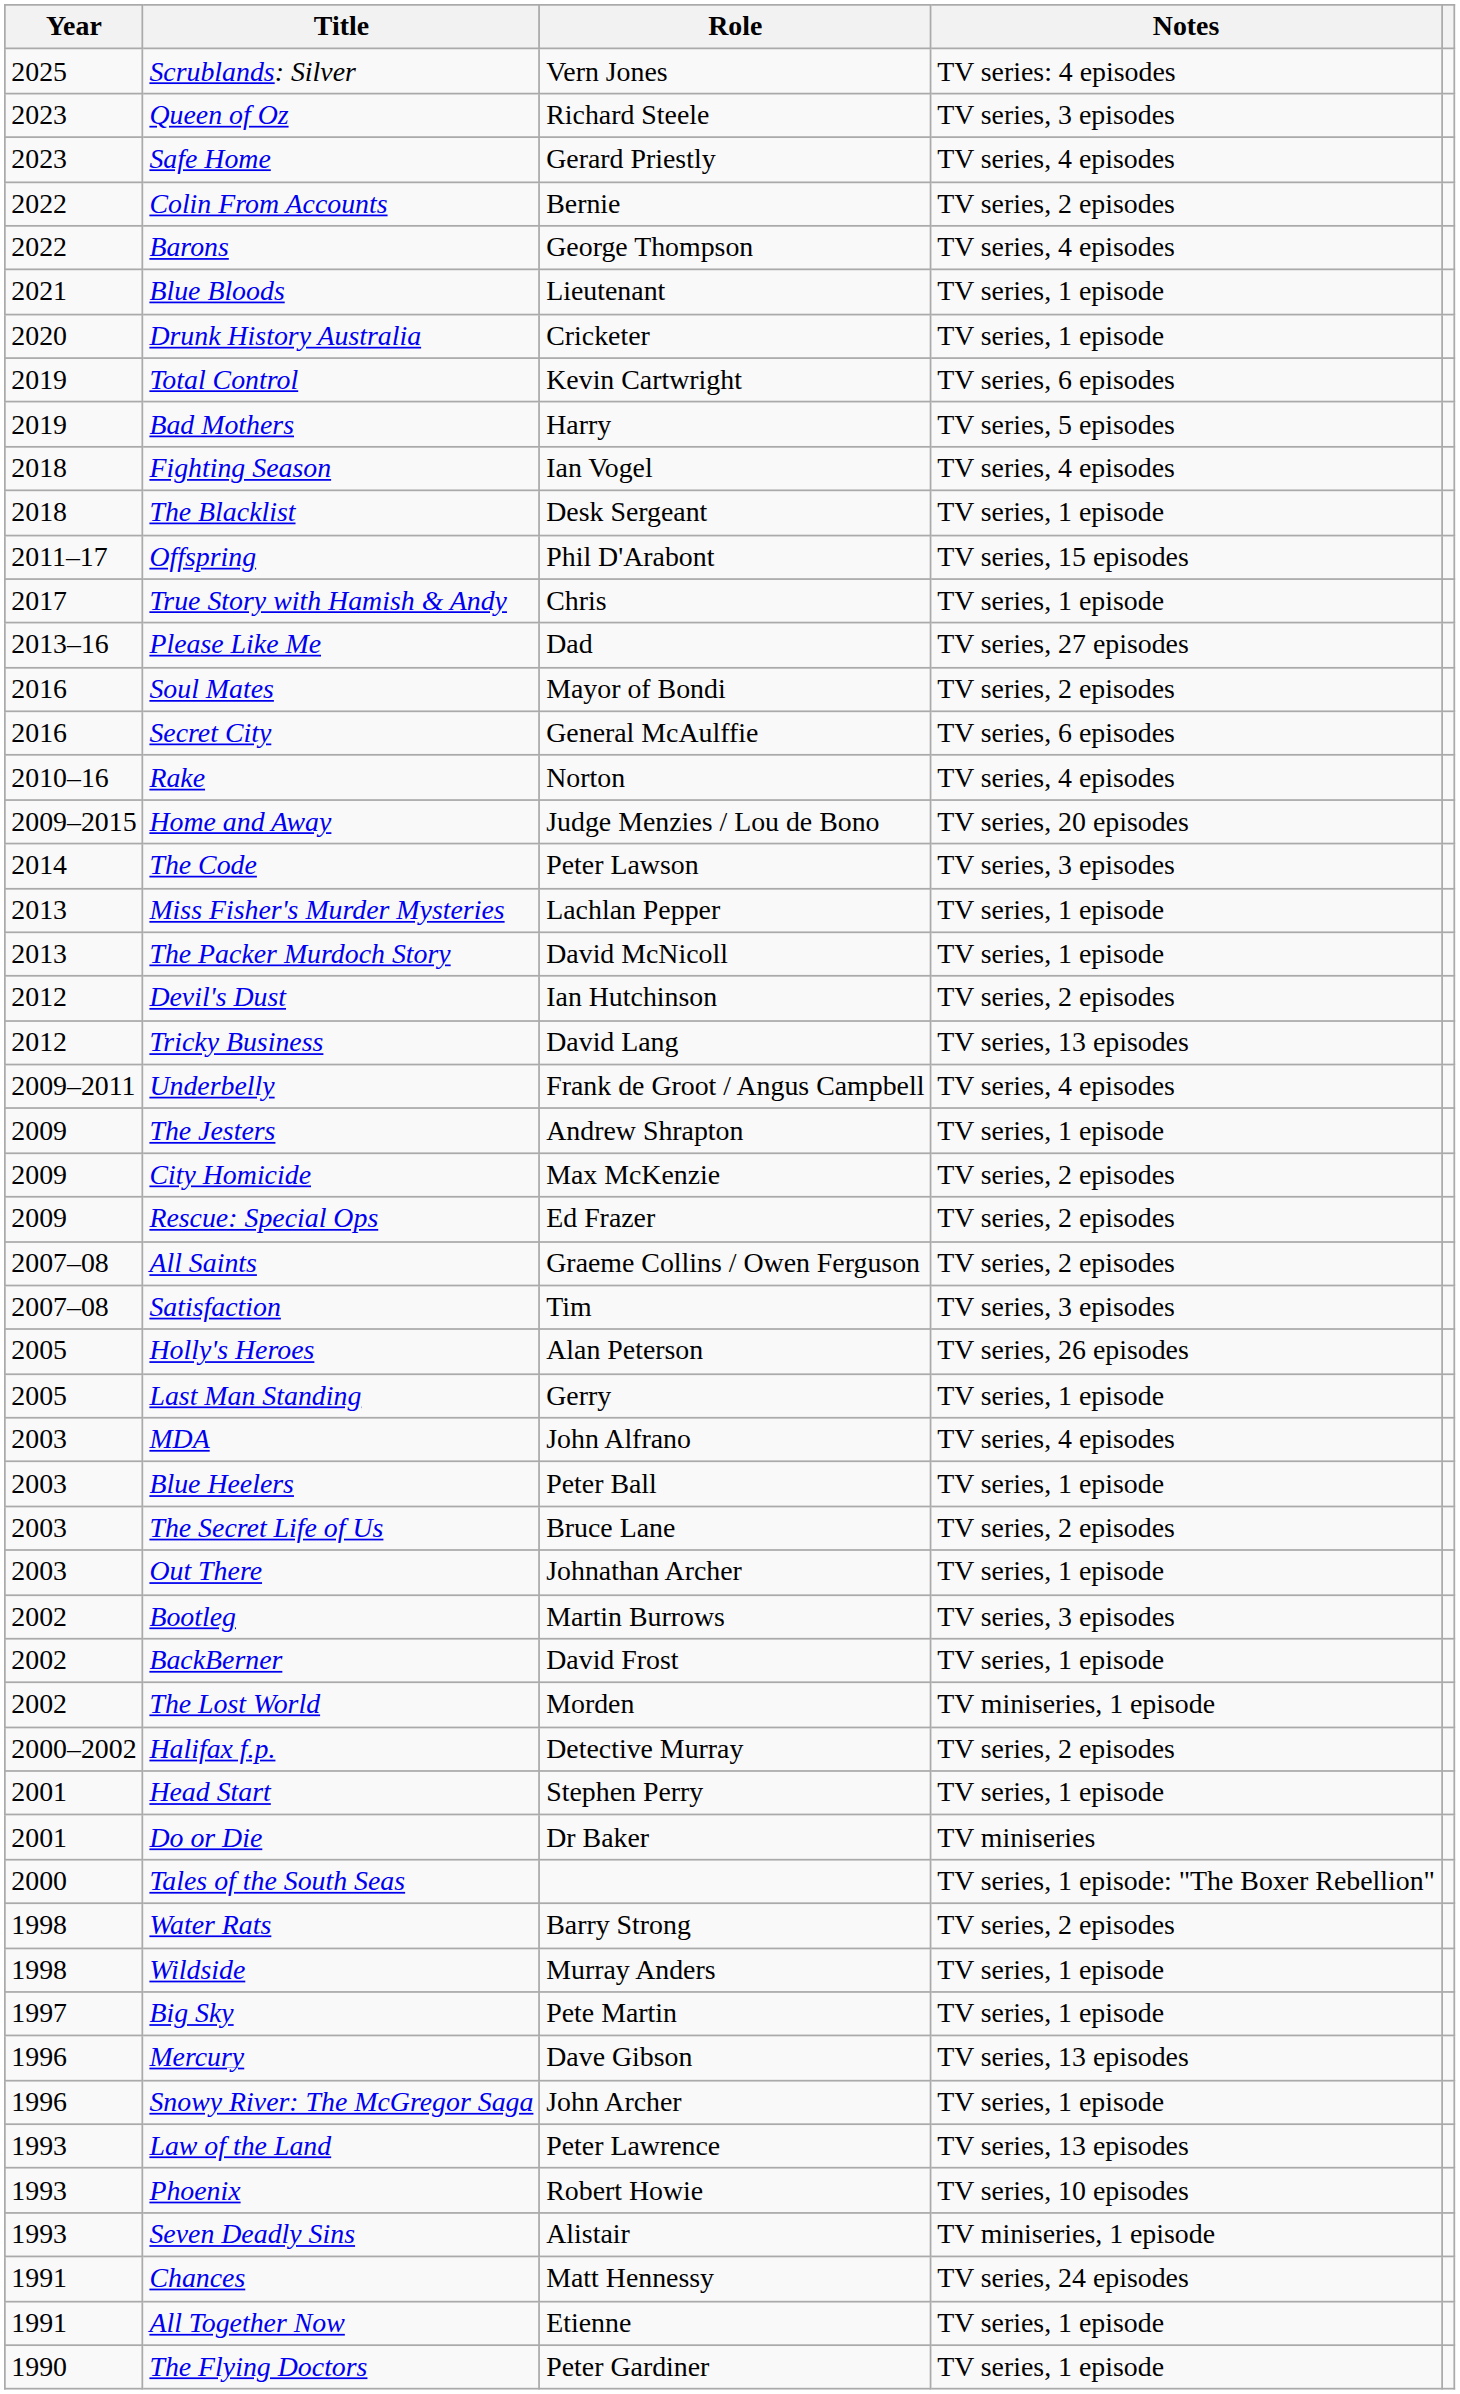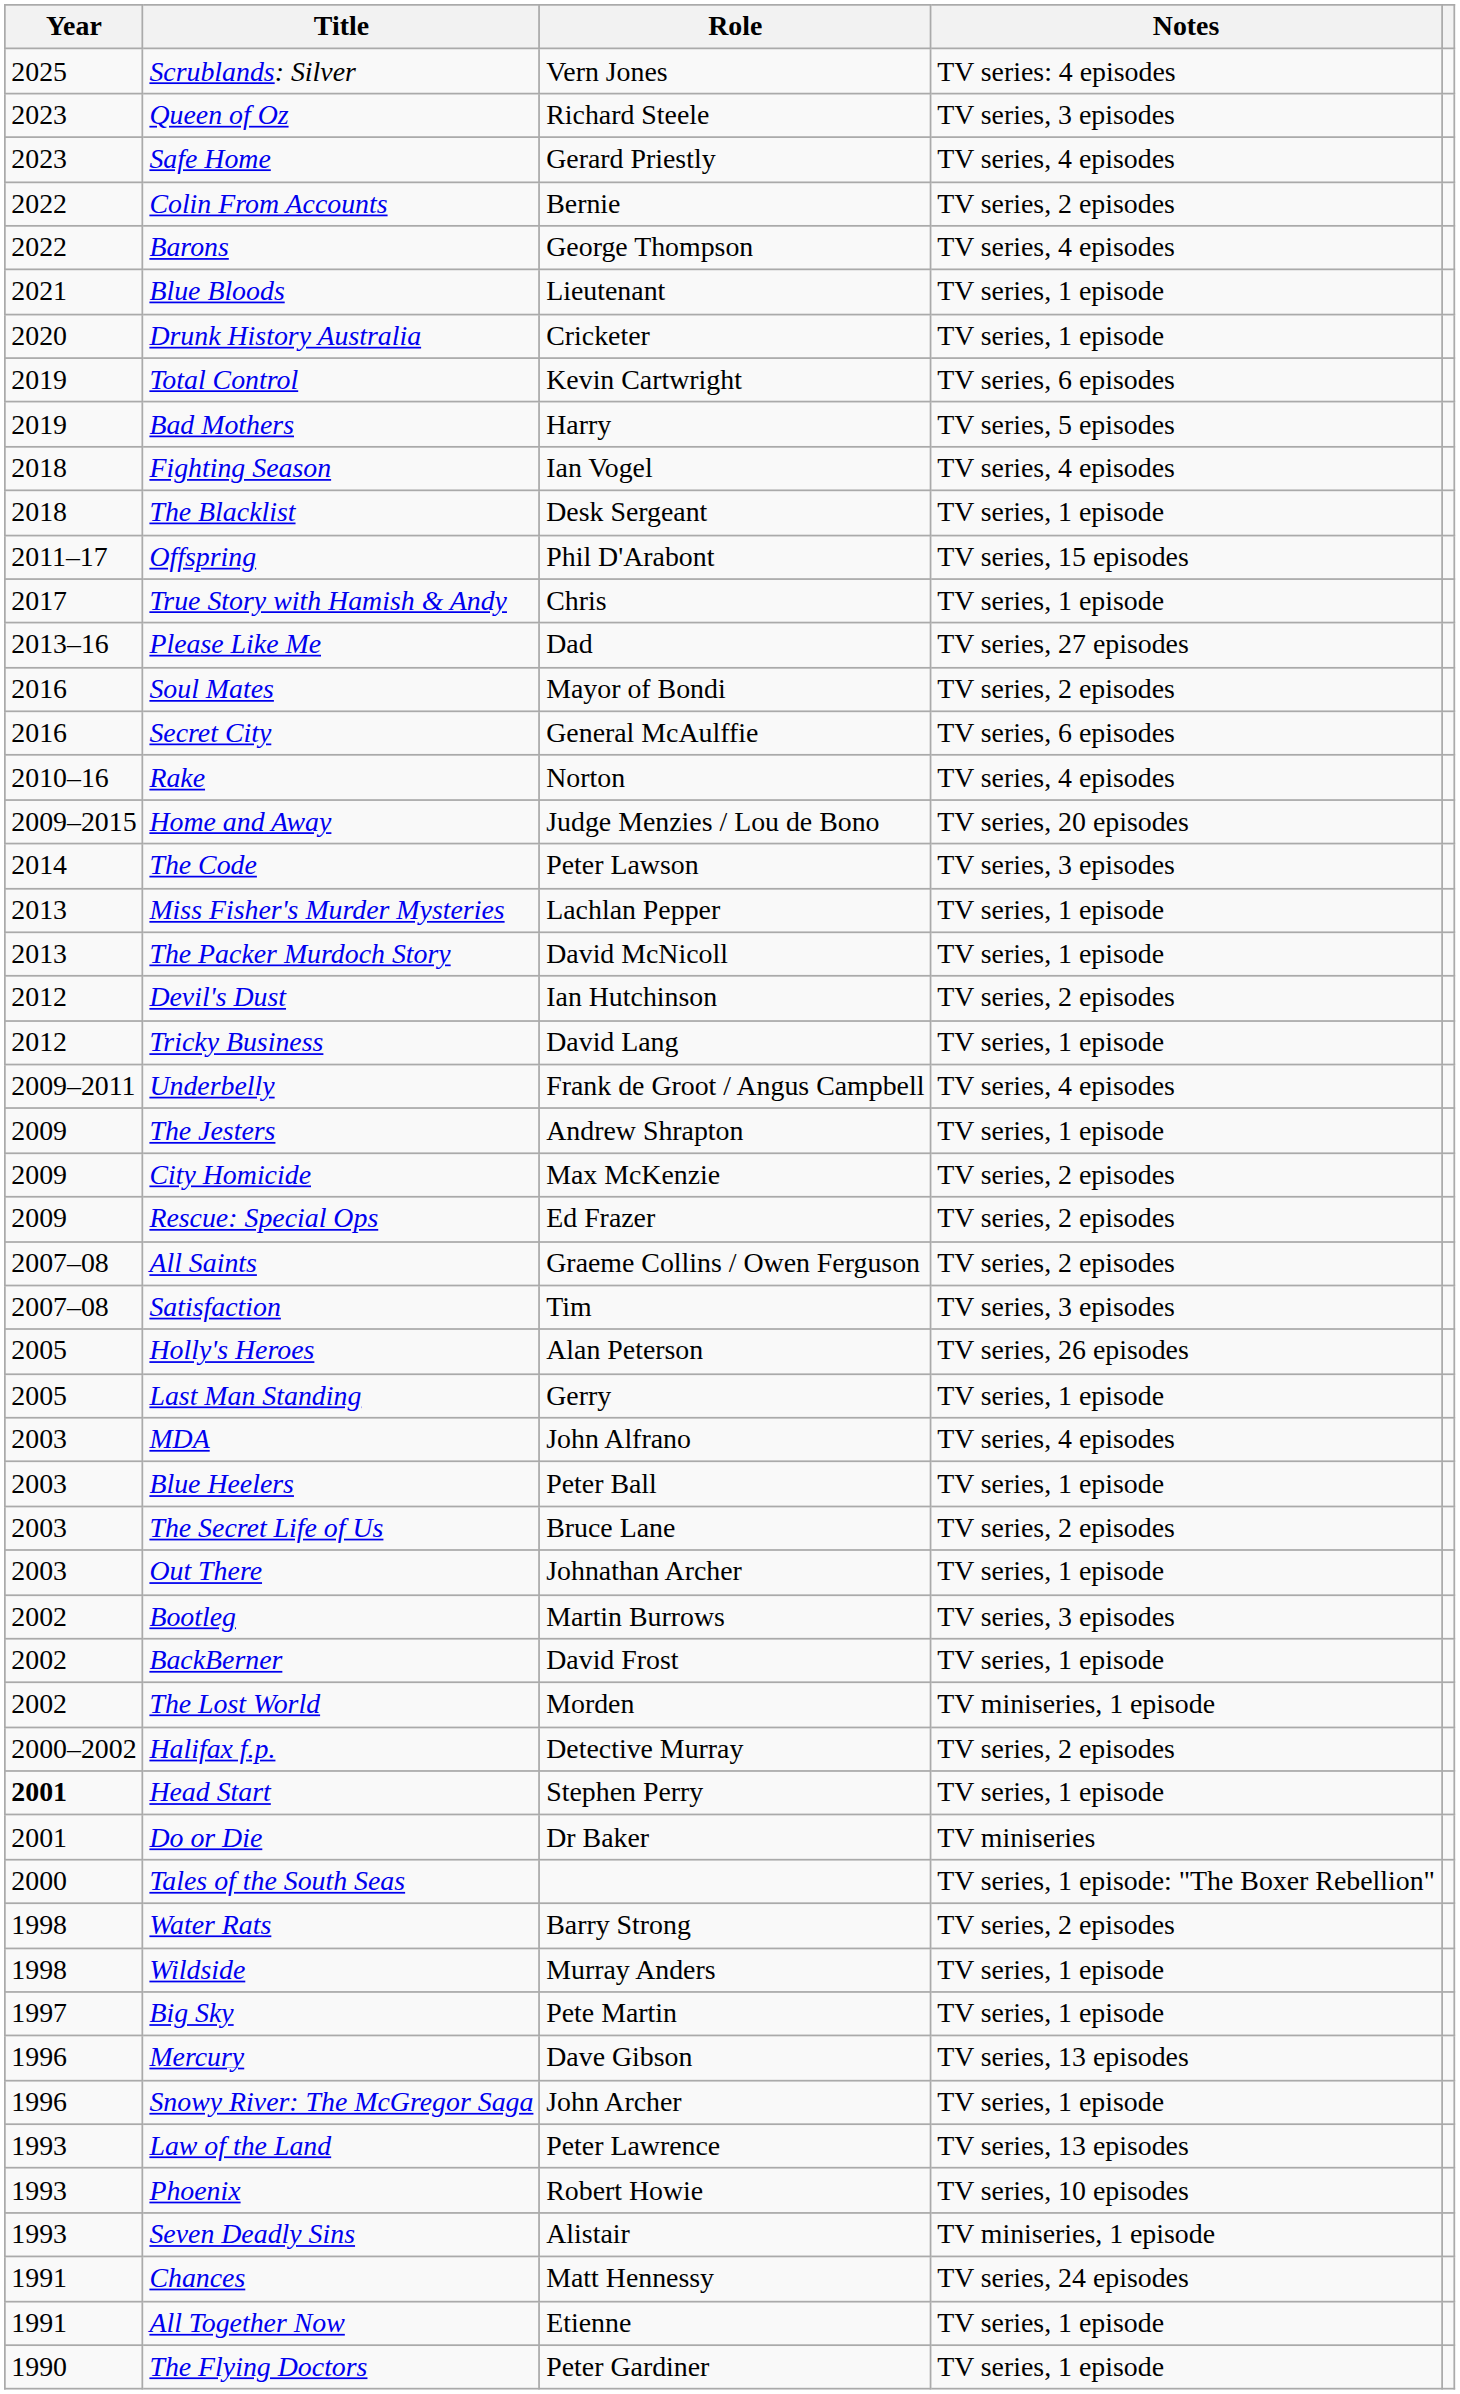 <table class="wikitable sortable">
 <tr>
 <th>Year</th>
 <th>Title</th>
 <th>Role</th>
 <th class="unsortable">Notes</th>
 <th class="unsortable"></th>
 </tr>
 <tr>
 <td>2025</td>
 <td><em><a href='#'>Scrublands</a>: Silver</em></td>
 <td>Vern Jones</td>
 <td>TV series: 4 episodes</td>
 <td></td>
 </tr>
 <tr>
 <td>2023</td>
 <td><em><a href='#'>Queen of Oz</a></em></td>
 <td>Richard Steele</td>
 <td>TV series, 3 episodes</td>
 <td></td>
 </tr>
 <tr>
 <td>2023</td>
 <td><em><a href='#'>Safe Home</a></em></td>
 <td>Gerard Priestly</td>
 <td>TV series, 4 episodes</td>
 <td></td>
 </tr>
 <tr>
 <td>2022</td>
 <td><em><a href='#'>Colin From Accounts</a></em></td>
 <td>Bernie</td>
 <td>TV series, 2 episodes</td>
 <td></td>
 </tr>
 <tr>
 <td>2022</td>
 <td><em><a href='#'>Barons</a></em></td>
 <td>George Thompson</td>
 <td>TV series, 4 episodes</td>
 <td></td>
 </tr>
 <tr>
 <td>2021</td>
 <td><em><a href='#'>Blue Bloods</a></em></td>
 <td>Lieutenant</td>
 <td>TV series, 1 episode</td>
 <td></td>
 </tr>
 <tr>
 <td>2020</td>
 <td><em><a href='#'>Drunk History Australia</a></em></td>
 <td>Cricketer</td>
 <td>TV series, 1 episode</td>
 <td></td>
 </tr>
 <tr>
 <td>2019</td>
 <td><em><a href='#'>Total Control</a></em></td>
 <td>Kevin Cartwright</td>
 <td>TV series, 6 episodes</td>
 <td></td>
 </tr>
 <tr>
 <td>2019</td>
 <td><em><a href='#'>Bad Mothers</a></em></td>
 <td>Harry</td>
 <td>TV series, 5 episodes</td>
 <td></td>
 </tr>
 <tr>
 <td>2018</td>
 <td><em><a href='#'>Fighting Season</a></em></td>
 <td>Ian Vogel</td>
 <td>TV series, 4 episodes</td>
 <td></td>
 </tr>
 <tr>
 <td>2018</td>
 <td><em><a href='#'>The Blacklist</a></em></td>
 <td>Desk Sergeant</td>
 <td>TV series, 1 episode</td>
 <td></td>
 </tr>
 <tr>
 <td>2011–17</td>
 <td><em><a href='#'>Offspring</a></em></td>
 <td>Phil D'Arabont</td>
 <td>TV series, 15 episodes</td>
 <td></td>
 </tr>
 <tr>
 <td>2017</td>
 <td><em><a href='#'>True Story with Hamish & Andy</a></em></td>
 <td>Chris</td>
 <td>TV series, 1 episode</td>
 <td></td>
 </tr>
 <tr>
 <td>2013–16</td>
 <td><em><a href='#'>Please Like Me</a></em></td>
 <td>Dad</td>
 <td>TV series, 27 episodes</td>
 <td></td>
 </tr>
 <tr>
 <td>2016</td>
 <td><em><a href='#'>Soul Mates</a></em></td>
 <td>Mayor of Bondi</td>
 <td>TV series, 2 episodes</td>
 <td></td>
 </tr>
 <tr>
 <td>2016</td>
 <td><em><a href='#'>Secret City</a></em></td>
 <td>General McAulffie</td>
 <td>TV series, 6 episodes</td>
 <td></td>
 </tr>
 <tr>
 <td>2010–16</td>
 <td><em><a href='#'>Rake</a></em></td>
 <td>Norton</td>
 <td>TV series, 4 episodes</td>
 <td></td>
 </tr>
 <tr>
 <td>2009–2015</td>
 <td><em><a href='#'>Home and Away</a></em></td>
 <td>Judge Menzies / Lou de Bono</td>
 <td>TV series, 20 episodes</td>
 <td></td>
 </tr>
 <tr>
 <td>2014</td>
 <td><em><a href='#'>The Code</a></em></td>
 <td>Peter Lawson</td>
 <td>TV series, 3 episodes</td>
 <td></td>
 </tr>
 <tr>
 <td>2013</td>
 <td><em><a href='#'>Miss Fisher's Murder Mysteries</a></em></td>
 <td>Lachlan Pepper</td>
 <td>TV series, 1 episode</td>
 <td></td>
 </tr>
 <tr>
 <td>2013</td>
 <td><em><a href='#'>The Packer Murdoch Story</a></em></td>
 <td>David McNicoll</td>
 <td>TV series, 1 episode</td>
 <td></td>
 </tr>
 <tr>
 <td>2012</td>
 <td><em><a href='#'>Devil's Dust</a></em></td>
 <td>Ian Hutchinson</td>
 <td>TV series, 2 episodes</td>
 <td></td>
 </tr>
 <tr>
 <td>2012</td>
 <td><em><a href='#'>Tricky Business</a></em></td>
 <td>David Lang</td>
-<td>TV series, 13 episodes</td>
+<td>TV series, 1 episode</td>
 <td></td>
 </tr>
 <tr>
 <td>2009–2011</td>
 <td><em><a href='#'>Underbelly</a></em></td>
 <td>Frank de Groot / Angus Campbell</td>
 <td>TV series, 4 episodes</td>
 <td></td>
 </tr>
 <tr>
 <td>2009</td>
 <td><em><a href='#'>The Jesters</a></em></td>
 <td>Andrew Shrapton</td>
 <td>TV series, 1 episode</td>
 <td></td>
 </tr>
 <tr>
 <td>2009</td>
 <td><em><a href='#'>City Homicide</a></em></td>
 <td>Max McKenzie</td>
 <td>TV series, 2 episodes</td>
 <td></td>
 </tr>
 <tr>
 <td>2009</td>
 <td><em><a href='#'>Rescue: Special Ops</a></em></td>
 <td>Ed Frazer</td>
 <td>TV series, 2 episodes</td>
 <td></td>
 </tr>
 <tr>
 <td>2007–08</td>
 <td><em><a href='#'>All Saints</a></em></td>
 <td>Graeme Collins / Owen Ferguson</td>
 <td>TV series, 2 episodes</td>
 <td></td>
 </tr>
 <tr>
 <td>2007–08</td>
 <td><em><a href='#'>Satisfaction</a></em></td>
 <td>Tim</td>
 <td>TV series, 3 episodes</td>
 <td></td>
 </tr>
 <tr>
 <td>2005</td>
 <td><em><a href='#'>Holly's Heroes</a></em></td>
 <td>Alan Peterson</td>
 <td>TV series, 26 episodes</td>
 <td></td>
 </tr>
 <tr>
 <td>2005</td>
 <td><em><a href='#'>Last Man Standing</a></em></td>
 <td>Gerry</td>
 <td>TV series, 1 episode</td>
 <td></td>
 </tr>
 <tr>
 <td>2003</td>
 <td><em><a href='#'>MDA</a></em></td>
 <td>John Alfrano</td>
 <td>TV series, 4 episodes</td>
 <td></td>
 </tr>
 <tr>
 <td>2003</td>
 <td><em><a href='#'>Blue Heelers</a></em></td>
 <td>Peter Ball</td>
 <td>TV series, 1 episode</td>
 <td></td>
 </tr>
 <tr>
 <td>2003</td>
 <td><em><a href='#'>The Secret Life of Us</a></em></td>
 <td>Bruce Lane</td>
 <td>TV series, 2 episodes</td>
 <td></td>
 </tr>
 <tr>
 <td>2003</td>
 <td><em><a href='#'>Out There</a></em></td>
 <td>Johnathan Archer</td>
 <td>TV series, 1 episode</td>
 <td></td>
 </tr>
 <tr>
 <td>2002</td>
 <td><em><a href='#'>Bootleg</a></em></td>
 <td>Martin Burrows</td>
 <td>TV series, 3 episodes</td>
 <td></td>
 </tr>
 <tr>
 <td>2002</td>
 <td><em><a href='#'>BackBerner</a></em></td>
 <td>David Frost</td>
 <td>TV series, 1 episode</td>
 <td></td>
 </tr>
 <tr>
 <td>2002</td>
 <td><em><a href='#'>The Lost World</a></em></td>
 <td>Morden</td>
 <td>TV miniseries, 1 episode</td>
 <td></td>
 </tr>
 <tr>
 <td>2000–2002</td>
 <td><em><a href='#'>Halifax f.p.</a></em></td>
 <td>Detective Murray</td>
 <td>TV series, 2 episodes</td>
 <td></td>
 </tr>
 <tr>
-<td>2001</td>
+<td><strong>2001</strong></td>
 <td><em><a href='#'>Head Start</a></em></td>
 <td>Stephen Perry</td>
 <td>TV series, 1 episode</td>
 <td></td>
 </tr>
 <tr>
 <td>2001</td>
 <td><em><a href='#'>Do or Die</a></em></td>
 <td>Dr Baker</td>
 <td>TV miniseries</td>
 <td></td>
 </tr>
 <tr>
 <td>2000</td>
 <td><em><a href='#'>Tales of the South Seas</a></em></td>
 <td></td>
 <td>TV series, 1 episode: "The Boxer Rebellion"</td>
 <td></td>
 </tr>
 <tr>
 <td>1998</td>
 <td><em><a href='#'>Water Rats</a></em></td>
 <td>Barry Strong</td>
 <td>TV series, 2 episodes</td>
 <td></td>
 </tr>
 <tr>
 <td>1998</td>
 <td><em><a href='#'>Wildside</a></em></td>
 <td>Murray Anders</td>
 <td>TV series, 1 episode</td>
 <td></td>
 </tr>
 <tr>
 <td>1997</td>
 <td><em><a href='#'>Big Sky</a></em></td>
 <td>Pete Martin</td>
 <td>TV series, 1 episode</td>
 <td></td>
 </tr>
 <tr>
 <td>1996</td>
 <td><em><a href='#'>Mercury</a></em></td>
 <td>Dave Gibson</td>
 <td>TV series, 13 episodes</td>
 <td></td>
 </tr>
 <tr>
 <td>1996</td>
 <td><em><a href='#'>Snowy River: The McGregor Saga</a></em></td>
 <td>John Archer</td>
 <td>TV series, 1 episode</td>
 <td></td>
 </tr>
 <tr>
 <td>1993</td>
 <td><em><a href='#'>Law of the Land</a></em></td>
 <td>Peter Lawrence</td>
 <td>TV series, 13 episodes</td>
 <td></td>
 </tr>
 <tr>
 <td>1993</td>
 <td><em><a href='#'>Phoenix</a></em></td>
 <td>Robert Howie</td>
 <td>TV series, 10 episodes</td>
 <td></td>
 </tr>
 <tr>
 <td>1993</td>
 <td><em><a href='#'>Seven Deadly Sins</a></em></td>
 <td>Alistair</td>
 <td>TV miniseries, 1 episode</td>
 <td></td>
 </tr>
 <tr>
 <td>1991</td>
 <td><em><a href='#'>Chances</a></em></td>
 <td>Matt Hennessy</td>
 <td>TV series, 24 episodes</td>
 <td></td>
 </tr>
 <tr>
 <td>1991</td>
 <td><em><a href='#'>All Together Now</a></em></td>
 <td>Etienne</td>
 <td>TV series, 1 episode</td>
 <td></td>
 </tr>
 <tr>
 <td>1990</td>
 <td><em><a href='#'>The Flying Doctors</a></em></td>
 <td>Peter Gardiner</td>
 <td>TV series, 1 episode</td>
 <td></td>
 </tr>
 </table>
